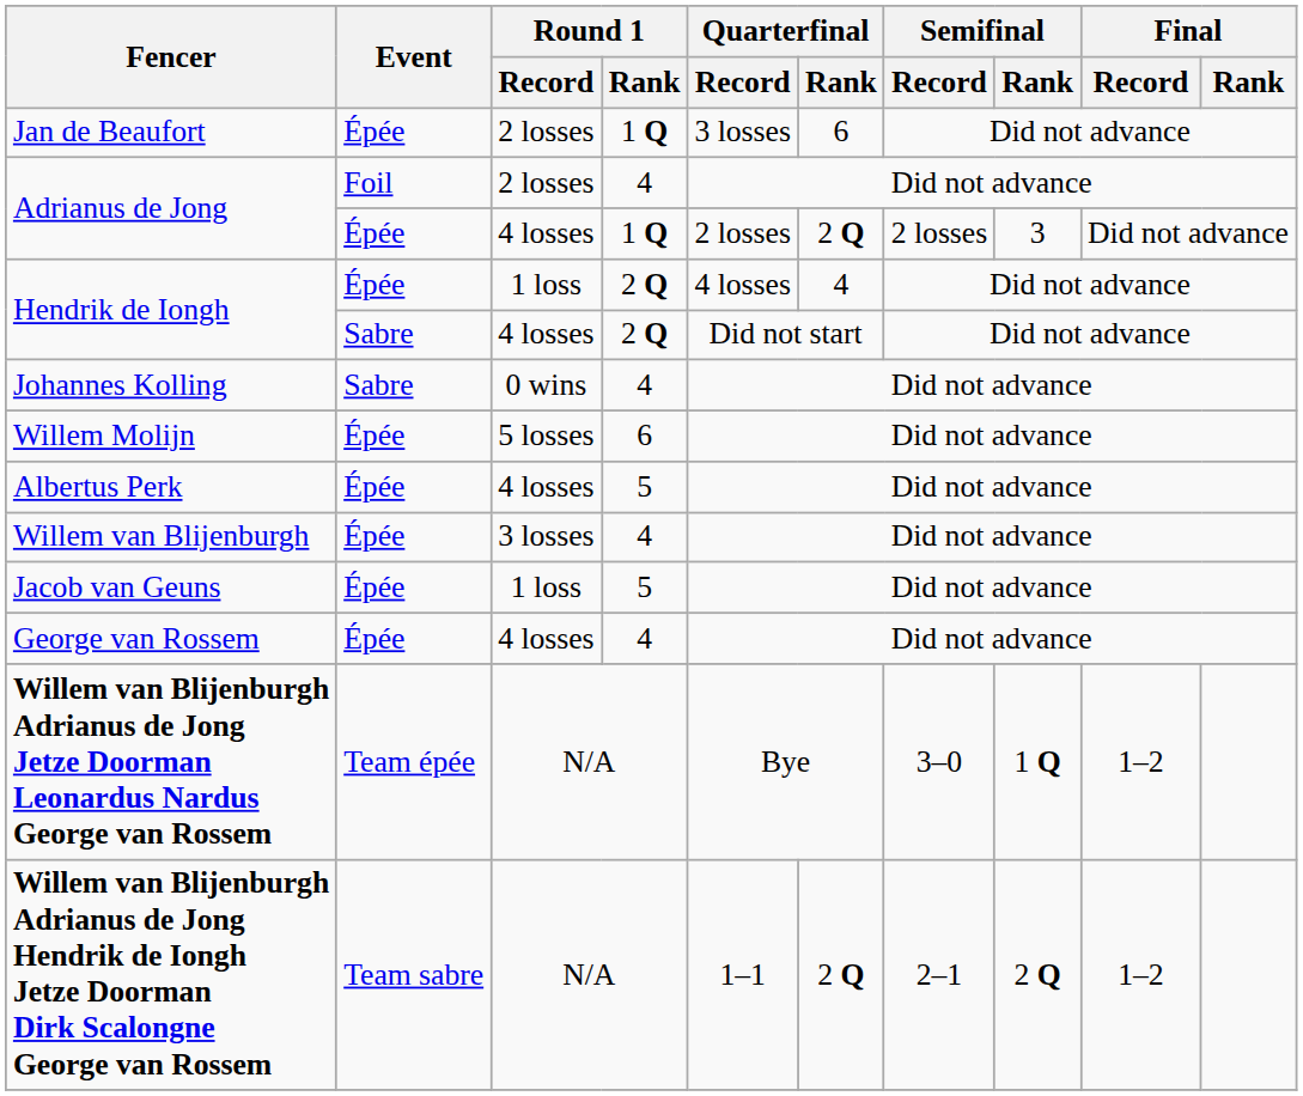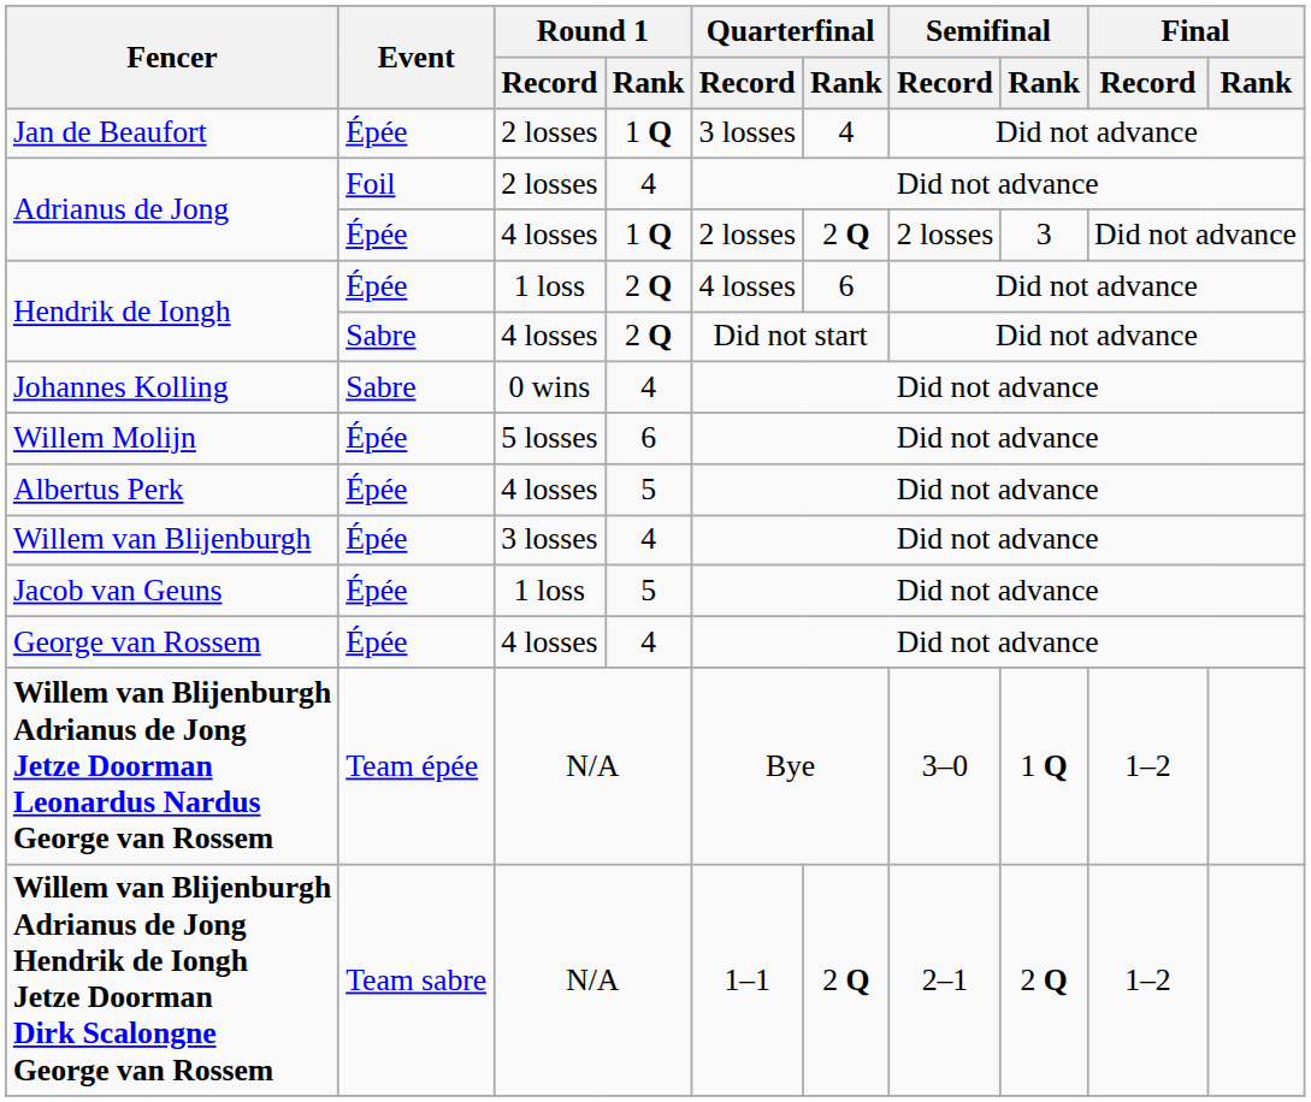 <table class=wikitable style="font-size:90%">
 <tr>
 <th rowspan="2">Fencer</th>
 <th rowspan="2">Event</th>
 <th colspan="2">Round 1</th>
 <th colspan="2">Quarterfinal</th>
 <th colspan="2">Semifinal</th>
 <th colspan="2">Final</th>
 </tr>
 <tr>
 <th>Record</th>
 <th>Rank</th>
 <th>Record</th>
 <th>Rank</th>
 <th>Record</th>
 <th>Rank</th>
 <th>Record</th>
 <th>Rank</th>
 </tr>
 <tr>
 <td><a href='#'>Jan de Beaufort</a></td>
 <td><a href='#'>Épée</a></td>
 <td align=center>2 losses</td>
 <td align=center>1 <strong>Q</strong></td>
 <td align=center>3 losses</td>
-<td align=center>6</td>
+<td align=center>4</td>
 <td align=center colspan=4>Did not advance</td>
 </tr>
 <tr>
 <td rowspan=2><a href='#'>Adrianus de Jong</a></td>
 <td><a href='#'>Foil</a></td>
 <td align=center>2 losses</td>
 <td align=center>4</td>
 <td align=center colspan=6>Did not advance</td>
 </tr>
 <tr>
 <td><a href='#'>Épée</a></td>
 <td align=center>4 losses</td>
 <td align=center>1 <strong>Q</strong></td>
 <td align=center>2 losses</td>
 <td align=center>2 <strong>Q</strong></td>
 <td align=center>2 losses</td>
 <td align=center>3</td>
 <td align=center colspan=2>Did not advance</td>
 </tr>
 <tr>
 <td rowspan=2><a href='#'>Hendrik de Iongh</a></td>
 <td><a href='#'>Épée</a></td>
 <td align=center>1 loss</td>
 <td align=center>2 <strong>Q</strong></td>
 <td align=center>4 losses</td>
-<td align=center>4</td>
+<td align=center>6</td>
 <td align=center colspan=4>Did not advance</td>
 </tr>
 <tr>
 <td><a href='#'>Sabre</a></td>
 <td align=center>4 losses</td>
 <td align=center>2 <strong>Q</strong></td>
 <td align=center colspan=2>Did not start</td>
 <td align=center colspan=4>Did not advance</td>
 </tr>
 <tr>
 <td><a href='#'>Johannes Kolling</a></td>
 <td><a href='#'>Sabre</a></td>
 <td align=center>0 wins</td>
 <td align=center>4</td>
 <td align=center colspan=6>Did not advance</td>
 </tr>
 <tr>
 <td><a href='#'>Willem Molijn</a></td>
 <td><a href='#'>Épée</a></td>
 <td align=center>5 losses</td>
 <td align=center>6</td>
 <td align=center colspan=6>Did not advance</td>
 </tr>
 <tr>
 <td><a href='#'>Albertus Perk</a></td>
 <td><a href='#'>Épée</a></td>
 <td align=center>4 losses</td>
 <td align=center>5</td>
 <td align=center colspan=6>Did not advance</td>
 </tr>
 <tr>
 <td><a href='#'>Willem van Blijenburgh</a></td>
 <td><a href='#'>Épée</a></td>
 <td align=center>3 losses</td>
 <td align=center>4</td>
 <td align=center colspan=6>Did not advance</td>
 </tr>
 <tr>
 <td><a href='#'>Jacob van Geuns</a></td>
 <td><a href='#'>Épée</a></td>
 <td align=center>1 loss</td>
 <td align=center>5</td>
 <td align=center colspan=6>Did not advance</td>
 </tr>
 <tr>
 <td><a href='#'>George van Rossem</a></td>
 <td><a href='#'>Épée</a></td>
 <td align=center>4 losses</td>
 <td align=center>4</td>
 <td align=center colspan=6>Did not advance</td>
 </tr>
 <tr>
 <td><strong>Willem van Blijenburgh <br> Adrianus de Jong <br> <a href='#'>Jetze Doorman</a> <br> <a href='#'>Leonardus Nardus</a> <br> George van Rossem</strong></td>
 <td><a href='#'>Team épée</a></td>
 <td align=center colspan=2>N/A</td>
 <td align=center colspan=2>Bye</td>
 <td align=center>3–0</td>
 <td align=center>1 <strong>Q</strong></td>
 <td align=center>1–2</td>
 <td align=center></td>
 </tr>
 <tr>
 <td><strong>Willem van Blijenburgh <br> Adrianus de Jong <br> Hendrik de Iongh <br> Jetze Doorman <br> <a href='#'>Dirk Scalongne</a> <br> George van Rossem</strong></td>
 <td><a href='#'>Team sabre</a></td>
 <td align=center colspan=2>N/A</td>
 <td align=center>1–1</td>
 <td align=center>2 <strong>Q</strong></td>
 <td align=center>2–1</td>
 <td align=center>2 <strong>Q</strong></td>
 <td align=center>1–2</td>
 <td align=center></td>
 </tr>
 </table>
